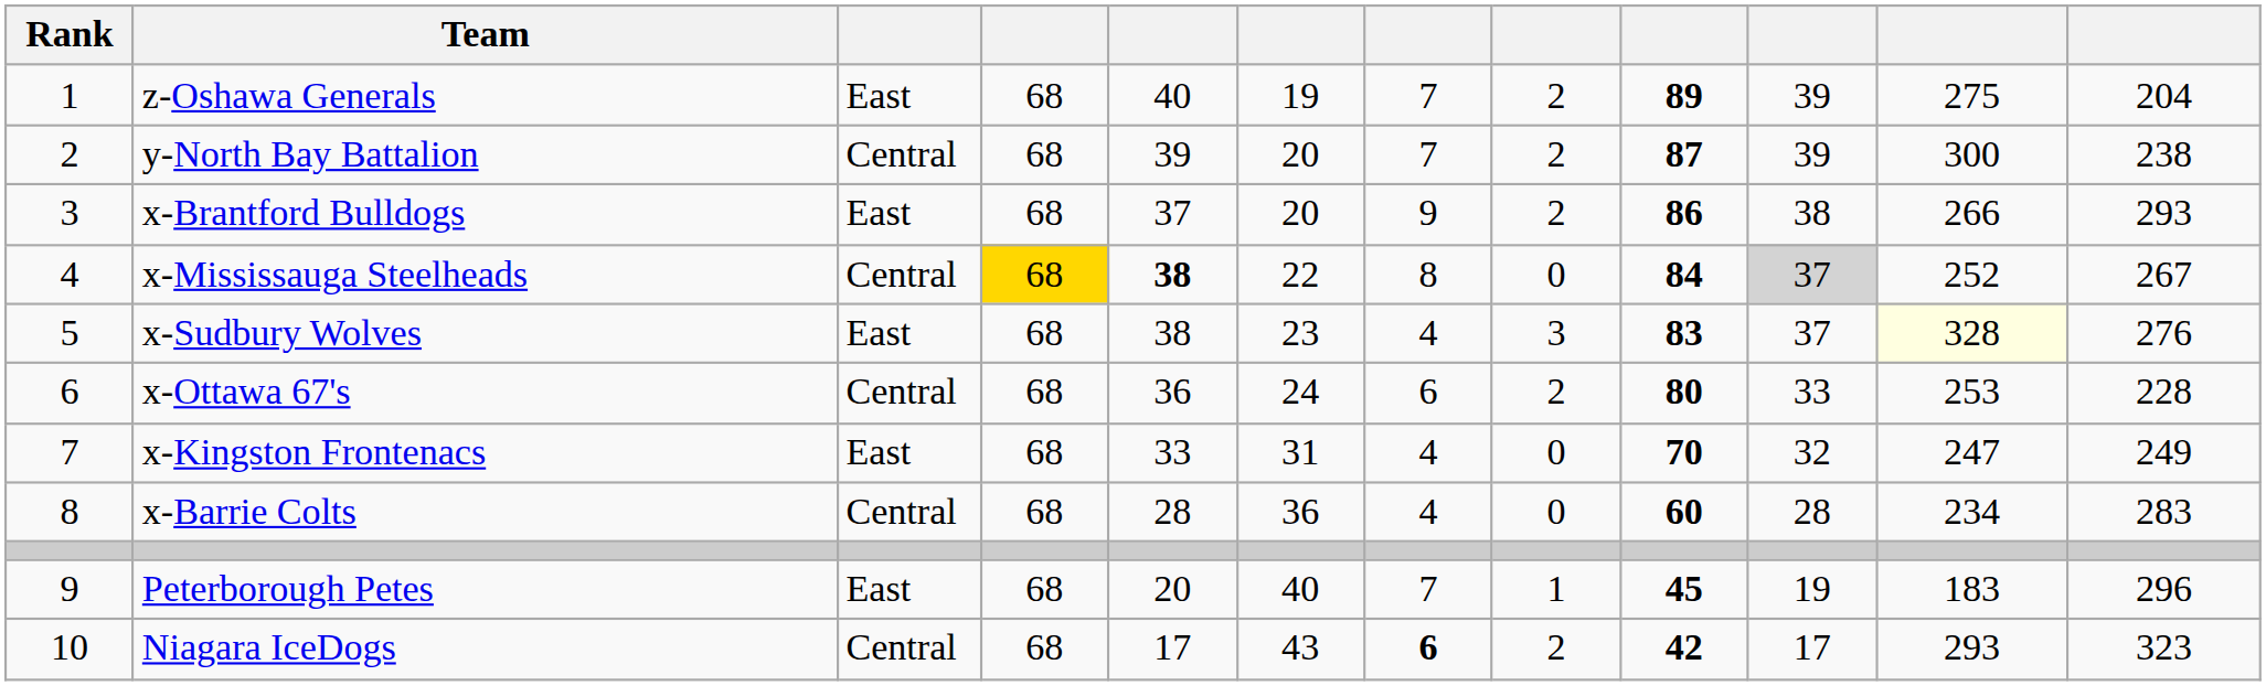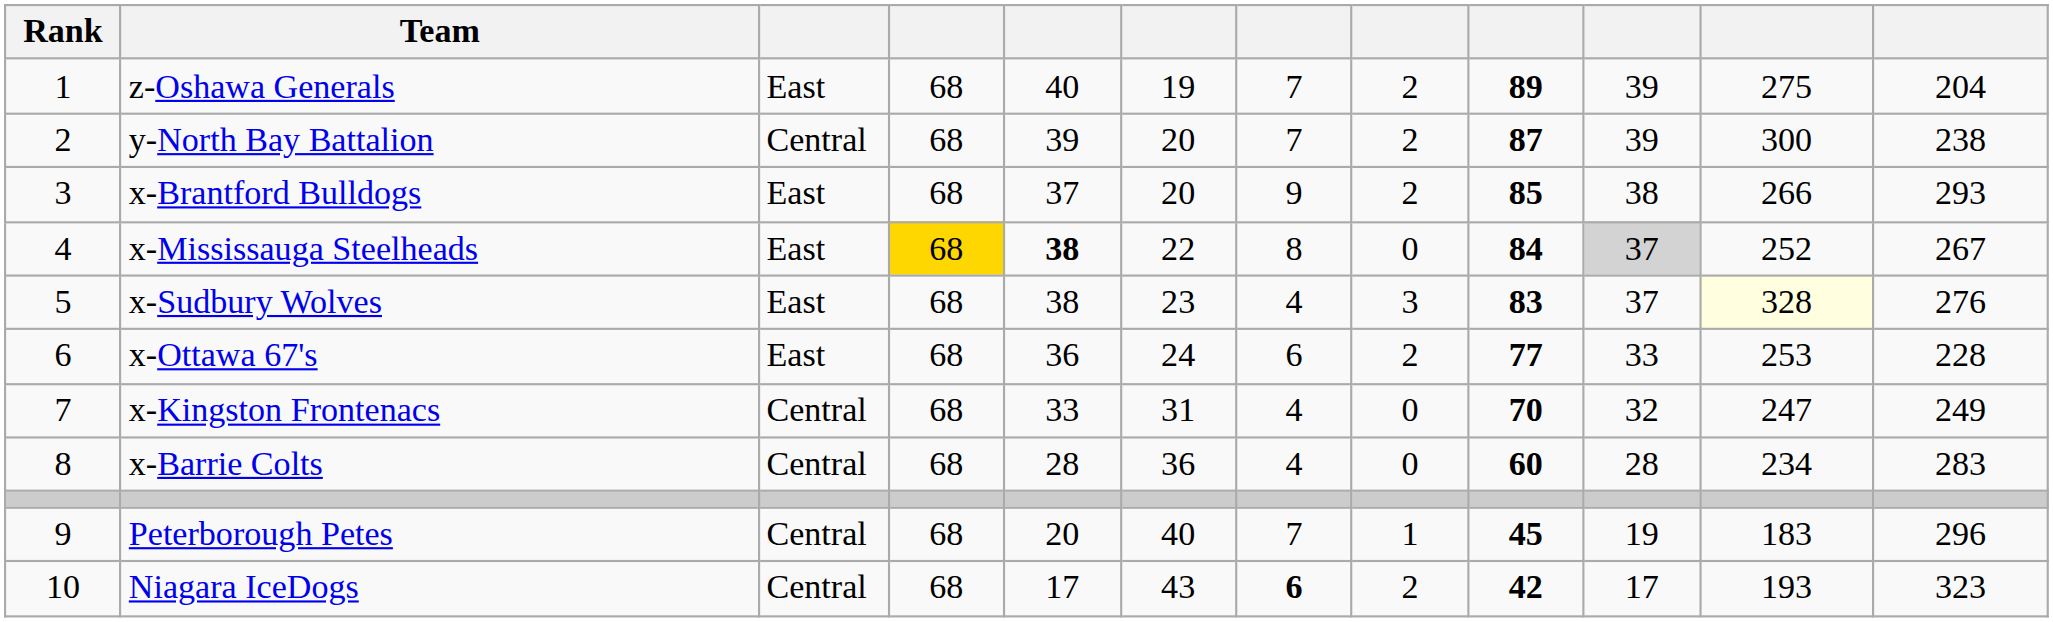 <table class="wikitable sortable" style="text-align:center; width:60em">
 <tr>
 <th width="5%">Rank</th>
 <th width="27.5%">Team</th>
 <th width="5%"></th>
 <th width="5%"></th>
 <th width="5%"></th>
 <th width="5%"></th>
 <th width="5%"></th>
 <th width="5%"></th>
 <th width="5%"></th>
 <th width="5%"></th>
 <th width="7.5%"></th>
 <th width="7.5%"></th>
 </tr>
 <tr>
 <td>1</td>
 <td align=left>z-<a href='#'>Oshawa Generals</a></td>
 <td align=left>East</td>
 <td>68</td>
 <td>40</td>
 <td>19</td>
 <td>7</td>
 <td>2</td>
 <td><strong>89</strong></td>
 <td>39</td>
 <td>275</td>
 <td>204</td>
 </tr>
 <tr>
 <td>2</td>
 <td align=left>y-<a href='#'>North Bay Battalion</a></td>
 <td align=left>Central</td>
 <td>68</td>
 <td>39</td>
 <td>20</td>
 <td>7</td>
 <td>2</td>
 <td><strong>87</strong></td>
 <td>39</td>
 <td>300</td>
 <td>238</td>
 </tr>
 <tr>
 <td>3</td>
 <td align=left>x-<a href='#'>Brantford Bulldogs</a></td>
 <td align=left>East</td>
 <td>68</td>
 <td>37</td>
 <td>20</td>
 <td>9</td>
 <td>2</td>
-<td><strong>86</strong></td>
+<td><strong>85</strong></td>
 <td>38</td>
 <td>266</td>
 <td>293</td>
 </tr>
 <tr>
 <td>4</td>
 <td align=left>x-<a href='#'>Mississauga Steelheads</a></td>
-<td align=left>Central</td>
+<td align=left>East</td>
 <td style="background: gold;">68</td>
 <td><strong>38</strong></td>
 <td>22</td>
 <td>8</td>
 <td>0</td>
 <td><strong>84</strong></td>
 <td style="background: lightgrey;">37</td>
 <td>252</td>
 <td>267</td>
 </tr>
 <tr>
 <td>5</td>
 <td align=left>x-<a href='#'>Sudbury Wolves</a></td>
 <td align=left>East</td>
 <td>68</td>
 <td>38</td>
 <td>23</td>
 <td>4</td>
 <td>3</td>
 <td><strong>83</strong></td>
 <td>37</td>
 <td style="background: lightyellow;">328</td>
 <td>276</td>
 </tr>
 <tr>
 <td>6</td>
 <td align=left>x-<a href='#'>Ottawa 67's</a></td>
-<td align=left>Central</td>
+<td align=left>East</td>
 <td>68</td>
 <td>36</td>
 <td>24</td>
 <td>6</td>
 <td>2</td>
-<td><strong>80</strong></td>
+<td><strong>77</strong></td>
 <td>33</td>
 <td>253</td>
 <td>228</td>
 </tr>
 <tr>
 <td>7</td>
 <td align=left>x-<a href='#'>Kingston Frontenacs</a></td>
-<td align=left>East</td>
+<td align=left>Central</td>
 <td>68</td>
 <td>33</td>
 <td>31</td>
 <td>4</td>
 <td>0</td>
 <td><strong>70</strong></td>
 <td>32</td>
 <td>247</td>
 <td>249</td>
 </tr>
 <tr>
 <td>8</td>
 <td align=left>x-<a href='#'>Barrie Colts</a></td>
 <td align=left>Central</td>
 <td>68</td>
 <td>28</td>
 <td>36</td>
 <td>4</td>
 <td>0</td>
 <td><strong>60</strong></td>
 <td>28</td>
 <td>234</td>
 <td>283</td>
 </tr>
 <tr style="background-color:#cccccc;">
 <td></td>
 <td></td>
 <td></td>
 <td></td>
 <td></td>
 <td></td>
 <td></td>
 <td></td>
 <td></td>
 <td></td>
 <td></td>
 <td></td>
 </tr>
 <tr>
 <td>9</td>
 <td align=left><a href='#'>Peterborough Petes</a></td>
-<td align=left>East</td>
+<td align=left>Central</td>
 <td>68</td>
 <td>20</td>
 <td>40</td>
 <td>7</td>
 <td>1</td>
 <td><strong>45</strong></td>
 <td>19</td>
 <td>183</td>
 <td>296</td>
 </tr>
 <tr>
 <td>10</td>
 <td align=left><a href='#'>Niagara IceDogs</a></td>
 <td align=left>Central</td>
 <td>68</td>
 <td>17</td>
 <td>43</td>
 <td><strong>6</strong></td>
 <td>2</td>
 <td><strong>42</strong></td>
 <td>17</td>
-<td>293</td>
+<td>193</td>
 <td>323</td>
 </tr>
 </table>
